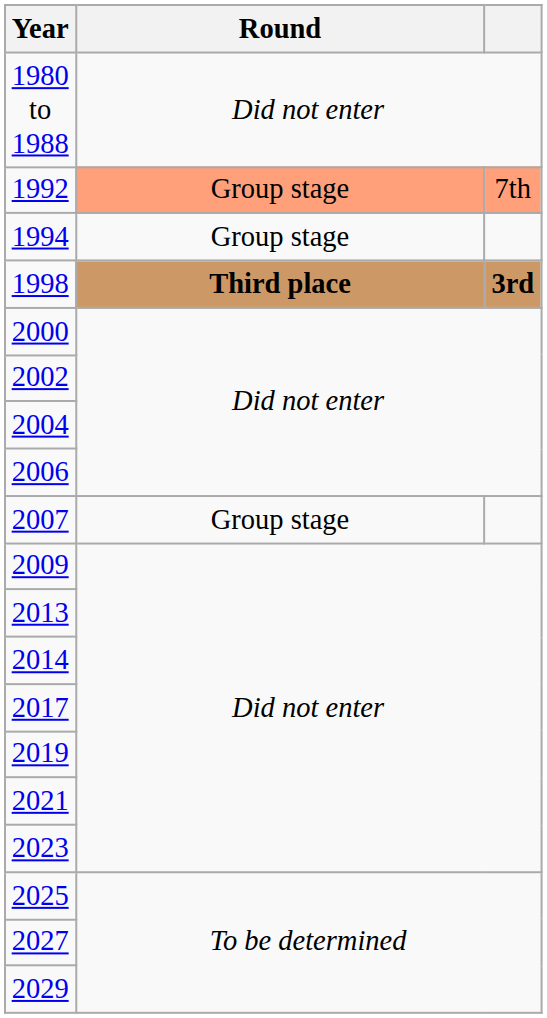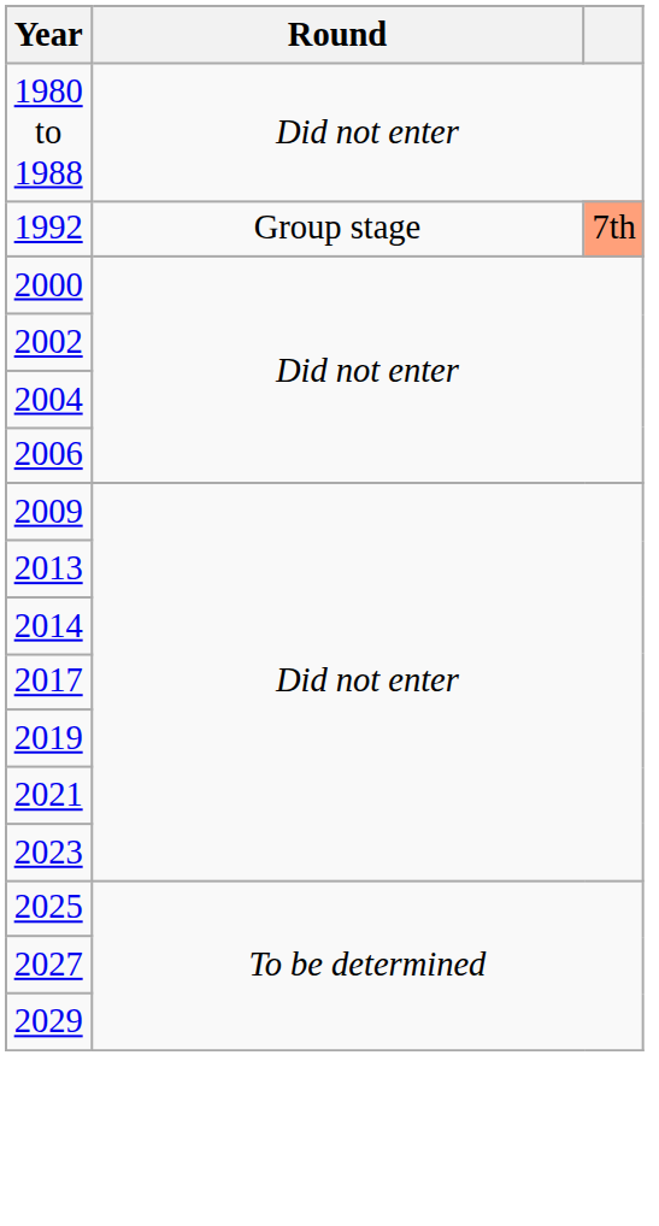 <table class="wikitable" style="text-align: center; font-size:90%">
 <tr>
 <th>Year</th>
 <th style="width:200px">Round</th>
 <th></th>
 </tr>
 <tr>
 <td><a href='#'>1980</a><br>to<br><a href='#'>1988</a></td>
 <td colspan="2"><em>Did not enter</em></td>
 </tr>
 <tr>
 <td><a href='#'>1992</a></td>
-<td style="background: lightsalmon;">Group stage</td>
+<td>Group stage</td>
 <td style="background: lightsalmon;">7th</td>
-</tr>
-<tr>
-<td><a href='#'>1994</a></td>
-<td>Group stage</td>
-<td></td>
-</tr>
-<tr>
-<td><a href='#'>1998</a></td>
-<td bgcolor="cc9966"><strong>Third place</strong></td>
-<td bgcolor="cc9966"><strong>3rd</strong></td>
 </tr>
 <tr>
 <td><a href='#'>2000</a></td>
 <td colspan="2" rowspan="4"><em>Did not enter</em></td>
 </tr>
 <tr>
 <td><a href='#'>2002</a></td>
 </tr>
 <tr>
 <td><a href='#'>2004</a></td>
 </tr>
 <tr>
 <td><a href='#'>2006</a></td>
-</tr>
-<tr>
-<td><a href='#'>2007</a></td>
-<td>Group stage</td>
-<td></td>
 </tr>
 <tr>
 <td><a href='#'>2009</a></td>
 <td colspan="2" rowspan="7"><em>Did not enter</em></td>
 </tr>
 <tr>
 <td><a href='#'>2013</a></td>
 </tr>
 <tr>
 <td><a href='#'>2014</a></td>
 </tr>
 <tr>
 <td><a href='#'>2017</a></td>
 </tr>
 <tr>
 <td><a href='#'>2019</a></td>
 </tr>
 <tr>
 <td><a href='#'>2021</a></td>
 </tr>
 <tr>
 <td><a href='#'>2023</a></td>
 </tr>
 <tr>
 <td><a href='#'>2025</a></td>
 <td colspan="2" rowspan="3"><em>To be determined</em></td>
 </tr>
 <tr>
 <td><a href='#'>2027</a></td>
 </tr>
 <tr>
 <td><a href='#'>2029</a></td>
 </tr>
 </table>
